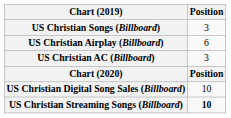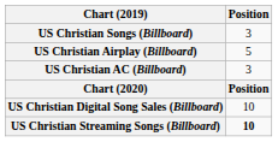 <table class="wikitable sortable plainrowheaders" style="text-align:center">
 <tr>
 <th scope="col">Chart (2019)</th>
 <th scope="col">Position</th>
 </tr>
 <tr>
 <th scope="row">US Christian Songs (<em>Billboard</em>)</th>
 <td>3</td>
 </tr>
 <tr>
 <th scope="row">US Christian Airplay (<em>Billboard</em>)</th>
-<td>6</td>
+<td>5</td>
 </tr>
 <tr>
 <th scope="row">US Christian AC (<em>Billboard</em>)</th>
 <td>3</td>
 </tr>
 <tr>
 <th scope="col">Chart (2020)</th>
 <th scope="col">Position</th>
 </tr>
 <tr>
 <th scope="row">US Christian Digital Song Sales (<em>Billboard</em>)</th>
 <td>10</td>
 </tr>
 <tr>
 <th scope="row">US Christian Streaming Songs (<em>Billboard</em>)</th>
 <td><strong>10</strong></td>
 </tr>
 </table>
